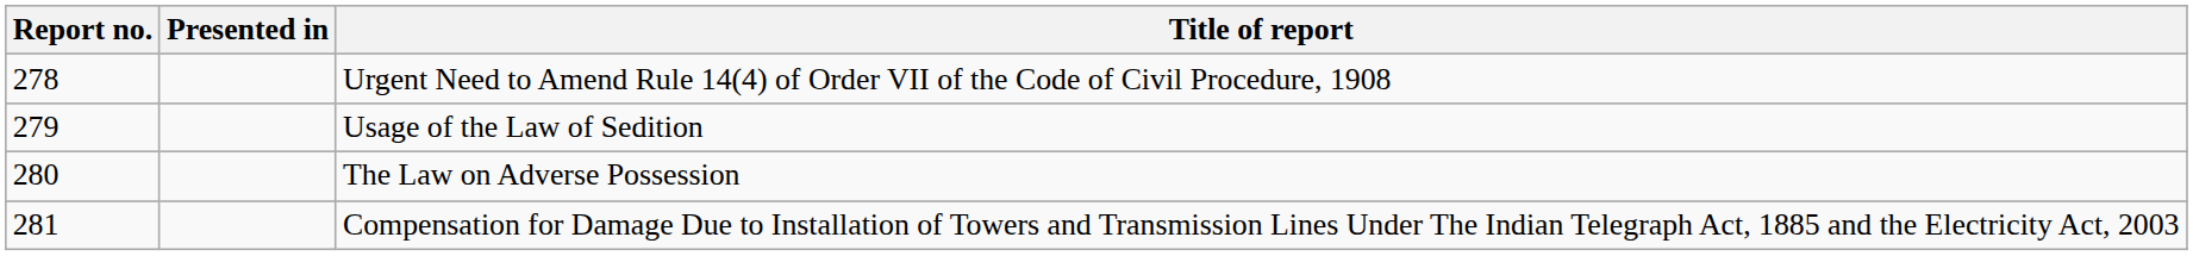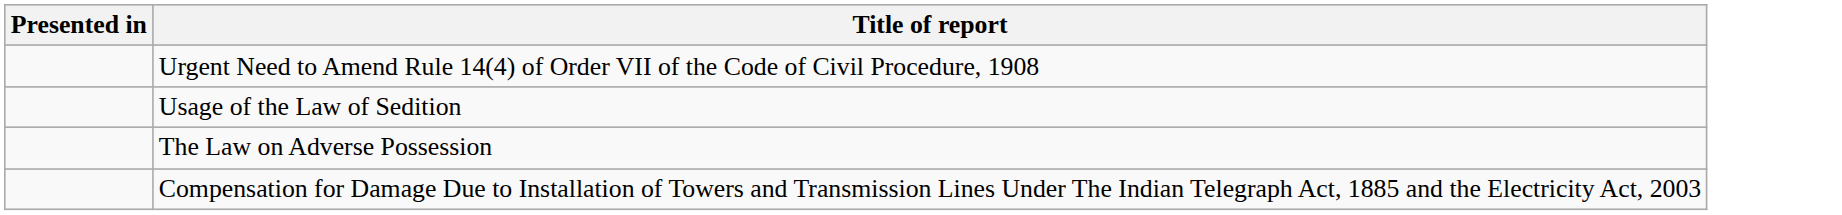 <table class="wikitable">
 <tr>
-<th>Report no.</th>
 <th>Presented in</th>
 <th>Title of report</th>
 </tr>
 <tr>
-<td>278</td>
 <td></td>
 <td>Urgent Need to Amend Rule 14(4) of Order VII of the Code of Civil Procedure, 1908</td>
 </tr>
 <tr>
-<td>279</td>
 <td></td>
 <td>Usage of the Law of Sedition</td>
 </tr>
 <tr>
-<td>280</td>
 <td></td>
 <td>The Law on Adverse Possession</td>
 </tr>
 <tr>
-<td>281</td>
 <td></td>
 <td>Compensation for Damage Due to Installation of Towers and Transmission Lines Under The Indian Telegraph Act, 1885 and the Electricity Act, 2003</td>
 </tr>
 </table>
